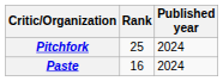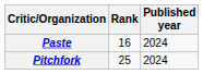 <table class="wikitable sortable plainrowheaders" style="margin-left: auto; margin-right: auto; border: none;">
 <tr>
 <th scope="col">Critic/Organization</th>
 <th scope="col">Rank</th>
 <th scope="col">Published<br>year</th>
 </tr>
 <tr>
+<th scope="row"><em><a href='#'>Paste</a></em></th>
+<td style="text-align:center;">16</td>
+<td>2024</td>
+</tr>
+<tr>
 <th scope="row"><em><a href='#'>Pitchfork</a></em></th>
 <td style="text-align:center;">25</td>
 <td>2024</td>
 </tr>
-<tr>
-<th scope="row"><em><a href='#'>Paste</a></em></th>
-<td style="text-align:center;">16</td>
-<td>2024</td>
-</tr>
 </table>
